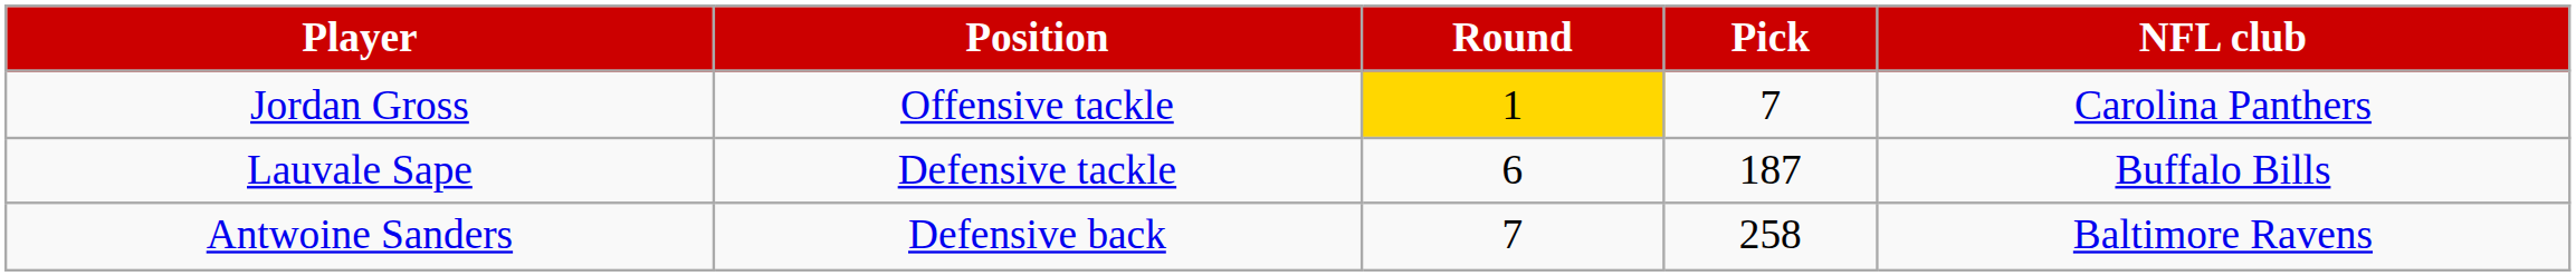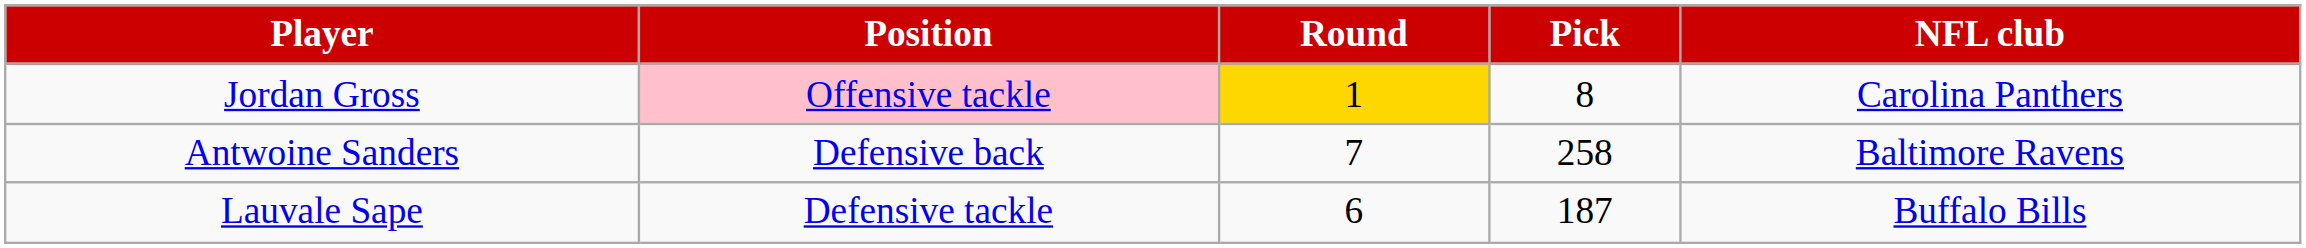 <table class="wikitable" width="78%">
 <tr align="center" style="background:#CC0000; color:white">
 <td><strong>Player</strong></td>
 <td><strong>Position</strong></td>
 <td><strong>Round</strong></td>
 <td><strong>Pick</strong></td>
 <td><strong>NFL club</strong></td>
 </tr>
 <tr align="center">
 <td><a href='#'>Jordan Gross</a></td>
-<td><a href='#'>Offensive tackle</a></td>
+<td style="background: pink;"><a href='#'>Offensive tackle</a></td>
 <td style="background: gold;">1</td>
+<td>8</td>
+<td><a href='#'>Carolina Panthers</a></td>
+</tr>
+<tr align="center">
+<td><a href='#'>Antwoine Sanders</a></td>
+<td><a href='#'>Defensive back</a></td>
 <td>7</td>
-<td><a href='#'>Carolina Panthers</a></td>
+<td>258</td>
+<td><a href='#'>Baltimore Ravens</a></td>
 </tr>
 <tr align="center">
 <td><a href='#'>Lauvale Sape</a></td>
 <td><a href='#'>Defensive tackle</a></td>
 <td>6</td>
 <td>187</td>
 <td><a href='#'>Buffalo Bills</a></td>
 </tr>
-<tr align="center">
-<td><a href='#'>Antwoine Sanders</a></td>
-<td><a href='#'>Defensive back</a></td>
-<td>7</td>
-<td>258</td>
-<td><a href='#'>Baltimore Ravens</a></td>
-</tr>
 </table>
